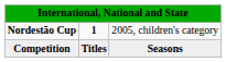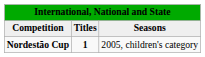 <table border="2" cellpadding="3" cellspacing="0" style="margin: 1em 1em 1em 0; background: #f9f9f9; border: 1px #aaa solid; border-collapse: collapse; font-size: 90%;">
 <tr bgcolor="#CCCCCC" align="center">
 <th colspan="3" style="background: #00AA00;"><span>International, National and State</span></th>
+</tr>
+<tr bgcolor="#EFEFEF" align="center">
+<td><span> <strong>Competition</strong></span></td>
+<td><span><strong>Titles</strong></span></td>
+<td><span> <strong>Seasons</strong></span></td>
 </tr>
 <tr>
 <td><strong>Nordestão Cup</strong></td>
 <th align="center">1</th>
 <td>2005, children's category</td>
 </tr>
-<tr bgcolor="#EFEFEF" align="center">
-<td><span> <strong>Competition</strong></span></td>
-<td><span><strong>Titles</strong></span></td>
-<td><span> <strong>Seasons</strong></span></td>
-</tr>
 </table>
